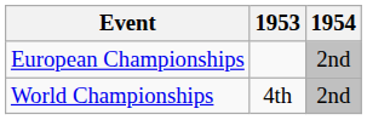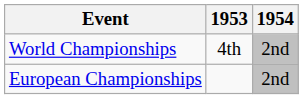 <table class="wikitable">
 <tr>
 <th>Event</th>
 <th>1953</th>
 <th>1954</th>
 </tr>
 <tr>
+<td><a href='#'>World Championships</a></td>
+<td align="center">4th</td>
+<td align="center" bgcolor="silver">2nd</td>
+</tr>
+<tr>
 <td><a href='#'>European Championships</a></td>
 <td></td>
 <td align="center" bgcolor="silver">2nd</td>
 </tr>
-<tr>
-<td><a href='#'>World Championships</a></td>
-<td align="center">4th</td>
-<td align="center" bgcolor="silver">2nd</td>
-</tr>
 </table>
